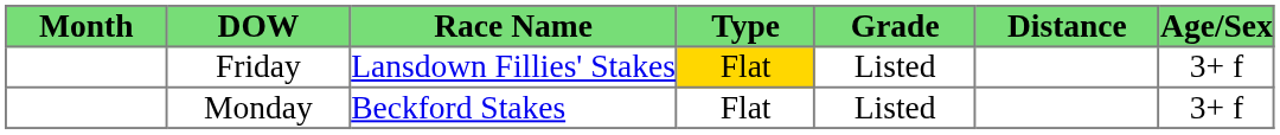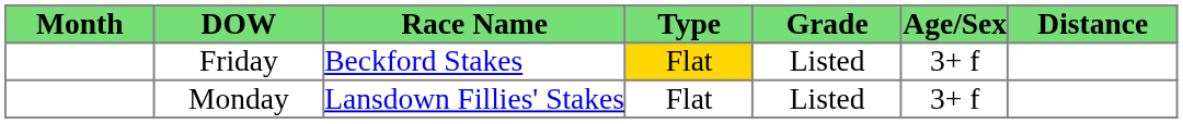 <table class = "sortable" | border="1" cellpadding="0" style="border-collapse: collapse; font-size:90%">
 <tr bgcolor="#77dd77" align="center">
 <th style="width:70px">Month</th>
 <th style="width:80px">DOW</th>
 <th>Race Name</th>
 <th style="width:60px">Type</th>
 <th style="width:70px"><strong>Grade</strong></th>
+<th style="width:50px">Age/Sex</th>
 <th style="width:80px">Distance</th>
-<th style="width:50px">Age/Sex</th>
 </tr>
 <tr>
 <td style="text-align:center"></td>
 <td style="text-align:center">Friday</td>
-<td><a href='#'>Lansdown Fillies' Stakes</a></td>
+<td><a href='#'>Beckford Stakes</a></td>
 <td style="background: gold; text-align:center">Flat</td>
 <td style="text-align:center">Listed</td>
+<td style="text-align:center">3+ f</td>
 <td style="text-align:center"></td>
-<td style="text-align:center">3+ f</td>
 </tr>
 <tr>
 <td style="text-align:center"></td>
 <td style="text-align:center">Monday</td>
-<td><a href='#'>Beckford Stakes</a></td>
+<td><a href='#'>Lansdown Fillies' Stakes</a></td>
 <td style="text-align:center">Flat</td>
 <td style="text-align:center">Listed</td>
+<td style="text-align:center">3+ f</td>
 <td style="text-align:center"></td>
-<td style="text-align:center">3+ f</td>
 </tr>
 </table>
